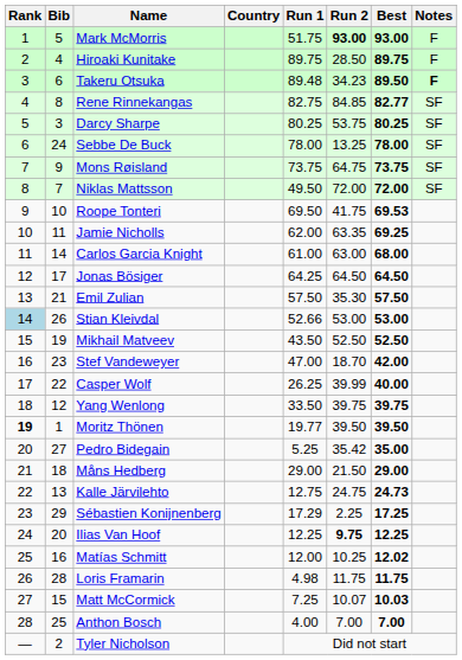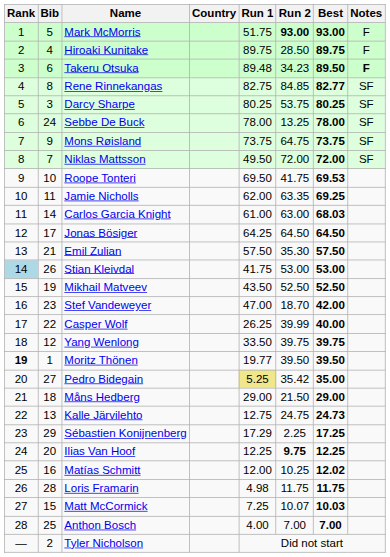 <table class="wikitable sortable" style="text-align:center">
 <tr>
 <th>Rank</th>
 <th>Bib</th>
 <th>Name</th>
 <th>Country</th>
 <th>Run 1</th>
 <th>Run 2</th>
 <th>Best</th>
 <th>Notes</th>
 </tr>
 <tr bgcolor=ccffcc>
 <td>1</td>
 <td>5</td>
 <td align=left><a href='#'>Mark McMorris</a></td>
 <td align=left></td>
 <td>51.75</td>
 <td><strong>93.00</strong></td>
 <td><strong>93.00</strong></td>
 <td>F</td>
 </tr>
 <tr bgcolor=ccffcc>
 <td>2</td>
 <td>4</td>
 <td align=left><a href='#'>Hiroaki Kunitake</a></td>
 <td align=left></td>
 <td>89.75</td>
 <td>28.50</td>
 <td><strong>89.75</strong></td>
 <td>F</td>
 </tr>
 <tr bgcolor=ccffcc>
 <td>3</td>
 <td>6</td>
 <td align=left><a href='#'>Takeru Otsuka</a></td>
 <td align=left></td>
 <td>89.48</td>
 <td>34.23</td>
 <td><strong>89.50</strong></td>
 <td><strong>F</strong></td>
 </tr>
 <tr bgcolor=ddffdd>
 <td>4</td>
 <td>8</td>
 <td align=left><a href='#'>Rene Rinnekangas</a></td>
 <td align=left></td>
 <td>82.75</td>
 <td>84.85</td>
 <td><strong>82.77</strong></td>
 <td>SF</td>
 </tr>
 <tr bgcolor=ddffdd>
 <td>5</td>
 <td>3</td>
 <td align=left><a href='#'>Darcy Sharpe</a></td>
 <td align=left></td>
 <td>80.25</td>
 <td>53.75</td>
 <td><strong>80.25</strong></td>
 <td>SF</td>
 </tr>
 <tr bgcolor=ddffdd>
 <td>6</td>
 <td>24</td>
 <td align=left><a href='#'>Sebbe De Buck</a></td>
 <td align=left></td>
 <td>78.00</td>
 <td>13.25</td>
 <td><strong>78.00</strong></td>
 <td>SF</td>
 </tr>
 <tr bgcolor=ddffdd>
 <td>7</td>
 <td>9</td>
 <td align=left><a href='#'>Mons Røisland</a></td>
 <td align=left></td>
 <td>73.75</td>
 <td>64.75</td>
 <td><strong>73.75</strong></td>
 <td>SF</td>
 </tr>
 <tr bgcolor=ddffdd>
 <td>8</td>
 <td>7</td>
 <td align=left><a href='#'>Niklas Mattsson</a></td>
 <td align=left></td>
 <td>49.50</td>
 <td>72.00</td>
 <td><strong>72.00</strong></td>
 <td>SF</td>
 </tr>
 <tr>
 <td>9</td>
 <td>10</td>
 <td align=left><a href='#'>Roope Tonteri</a></td>
 <td align=left></td>
 <td>69.50</td>
 <td>41.75</td>
 <td><strong>69.53</strong></td>
 <td></td>
 </tr>
 <tr>
 <td>10</td>
 <td>11</td>
 <td align=left><a href='#'>Jamie Nicholls</a></td>
 <td align=left></td>
 <td>62.00</td>
 <td>63.35</td>
 <td><strong>69.25</strong></td>
 <td></td>
 </tr>
 <tr>
 <td>11</td>
 <td>14</td>
 <td align=left><a href='#'>Carlos Garcia Knight</a></td>
 <td align=left></td>
 <td>61.00</td>
 <td>63.00</td>
-<td><strong>68.00</strong></td>
+<td><strong>68.03</strong></td>
 <td></td>
 </tr>
 <tr>
 <td>12</td>
 <td>17</td>
 <td align=left><a href='#'>Jonas Bösiger</a></td>
 <td align=left></td>
 <td>64.25</td>
 <td>64.50</td>
 <td><strong>64.50</strong></td>
 <td></td>
 </tr>
 <tr>
 <td>13</td>
 <td>21</td>
 <td align=left><a href='#'>Emil Zulian</a></td>
 <td align=left></td>
 <td>57.50</td>
 <td>35.30</td>
 <td><strong>57.50</strong></td>
 <td></td>
 </tr>
 <tr>
 <td style="background: lightblue;">14</td>
 <td>26</td>
 <td align=left><a href='#'>Stian Kleivdal</a></td>
 <td align=left></td>
-<td>52.66</td>
+<td>41.75</td>
 <td>53.00</td>
 <td><strong>53.00</strong></td>
 <td></td>
 </tr>
 <tr>
 <td>15</td>
 <td>19</td>
 <td align=left><a href='#'>Mikhail Matveev</a></td>
 <td align=left></td>
 <td>43.50</td>
 <td>52.50</td>
 <td><strong>52.50</strong></td>
 <td></td>
 </tr>
 <tr>
 <td>16</td>
 <td>23</td>
 <td align=left><a href='#'>Stef Vandeweyer</a></td>
 <td align=left></td>
 <td>47.00</td>
 <td>18.70</td>
 <td><strong>42.00</strong></td>
 <td></td>
 </tr>
 <tr>
 <td>17</td>
 <td>22</td>
 <td align=left><a href='#'>Casper Wolf</a></td>
 <td align=left></td>
 <td>26.25</td>
 <td>39.99</td>
 <td><strong>40.00</strong></td>
 <td></td>
 </tr>
 <tr>
 <td>18</td>
 <td>12</td>
 <td align=left><a href='#'>Yang Wenlong</a></td>
 <td align=left></td>
 <td>33.50</td>
 <td>39.75</td>
 <td><strong>39.75</strong></td>
 <td></td>
 </tr>
 <tr>
 <td><strong>19</strong></td>
 <td>1</td>
 <td align=left><a href='#'>Moritz Thönen</a></td>
 <td align=left></td>
 <td>19.77</td>
 <td>39.50</td>
 <td><strong>39.50</strong></td>
 <td></td>
 </tr>
 <tr>
 <td>20</td>
 <td>27</td>
 <td align=left><a href='#'>Pedro Bidegain</a></td>
 <td align=left></td>
-<td>5.25</td>
+<td style="background: khaki;">5.25</td>
 <td>35.42</td>
 <td><strong>35.00</strong></td>
 <td></td>
 </tr>
 <tr>
 <td>21</td>
 <td>18</td>
 <td align=left><a href='#'>Måns Hedberg</a></td>
 <td align=left></td>
 <td>29.00</td>
 <td>21.50</td>
 <td><strong>29.00</strong></td>
 <td></td>
 </tr>
 <tr>
 <td>22</td>
 <td>13</td>
 <td align=left><a href='#'>Kalle Järvilehto</a></td>
 <td align=left></td>
 <td>12.75</td>
 <td>24.75</td>
 <td><strong>24.73</strong></td>
 <td></td>
 </tr>
 <tr>
 <td>23</td>
 <td>29</td>
 <td align=left><a href='#'>Sébastien Konijnenberg</a></td>
 <td align=left></td>
 <td>17.29</td>
 <td>2.25</td>
 <td><strong>17.25</strong></td>
 <td></td>
 </tr>
 <tr>
 <td>24</td>
 <td>20</td>
 <td align=left><a href='#'>Ilias Van Hoof</a></td>
 <td align=left></td>
 <td>12.25</td>
 <td><strong>9.75</strong></td>
 <td><strong>12.25</strong></td>
 <td></td>
 </tr>
 <tr>
 <td>25</td>
 <td>16</td>
 <td align=left><a href='#'>Matías Schmitt</a></td>
 <td align=left></td>
 <td>12.00</td>
 <td>10.25</td>
 <td><strong>12.02</strong></td>
 <td></td>
 </tr>
 <tr>
 <td>26</td>
 <td>28</td>
 <td align=left><a href='#'>Loris Framarin</a></td>
 <td align=left></td>
 <td>4.98</td>
 <td>11.75</td>
 <td><strong>11.75</strong></td>
 <td></td>
 </tr>
 <tr>
 <td>27</td>
 <td>15</td>
 <td align=left><a href='#'>Matt McCormick</a></td>
 <td align=left></td>
 <td>7.25</td>
 <td>10.07</td>
 <td><strong>10.03</strong></td>
 <td></td>
 </tr>
 <tr>
 <td>28</td>
 <td>25</td>
 <td align=left><a href='#'>Anthon Bosch</a></td>
 <td align=left></td>
 <td>4.00</td>
 <td>7.00</td>
 <td><strong>7.00</strong></td>
 <td></td>
 </tr>
 <tr>
 <td>—</td>
 <td>2</td>
 <td align=left><a href='#'>Tyler Nicholson</a></td>
 <td align=left></td>
 <td colspan=4>Did not start</td>
 </tr>
 </table>
